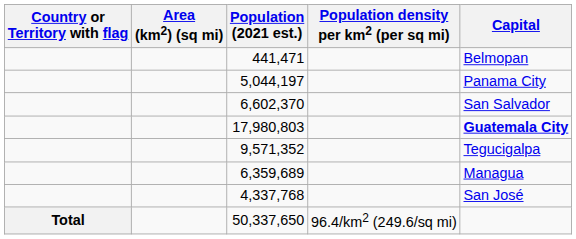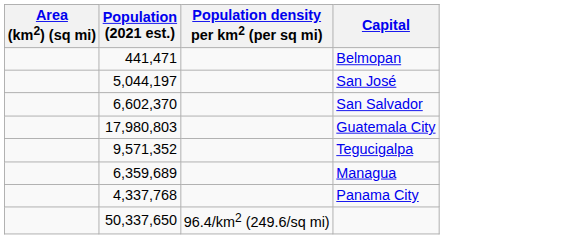 <table class="wikitable sortable" border="1" style="font-size:100%">
 <tr style="background:#ececec;">
-<th><a href='#'>Country</a> or<br><a href='#'>Territory</a> with <a href='#'>flag</a></th>
 <th><a href='#'>Area</a><br>(km<sup>2</sup>) (sq mi)</th>
 <th><a href='#'>Population</a><br>(2021 est.)</th>
 <th><a href='#'>Population density</a><br>per km<sup>2</sup> (per sq mi)</th>
 <th><a href='#'>Capital</a></th>
 </tr>
 <tr>
-<td style="text-align:left;"></td>
 <td align="right"></td>
 <td align="right">441,471</td>
 <td align="right"></td>
 <td style="text-align:left;"><a href='#'>Belmopan</a></td>
 </tr>
 <tr>
-<td style="text-align:left;"></td>
 <td align="right"></td>
 <td align="right">5,044,197</td>
 <td align="right"></td>
-<td style="text-align:left;"><a href='#'>Panama City</a></td>
+<td style="text-align:left;"><a href='#'>San José</a></td>
 </tr>
 <tr>
-<td style="text-align:left;"></td>
 <td align="right"></td>
 <td align="right">6,602,370</td>
 <td align="right"></td>
 <td style="text-align:left;"><a href='#'>San Salvador</a></td>
 </tr>
 <tr>
-<td style="text-align:left;"></td>
 <td align="right"></td>
 <td align="right">17,980,803</td>
 <td align="right"></td>
-<td style="text-align:left;"><strong><a href='#'>Guatemala City</a></strong></td>
+<td style="text-align:left;"><a href='#'>Guatemala City</a></td>
 </tr>
 <tr>
-<td style="text-align:left;"></td>
 <td align="right"></td>
 <td align="right">9,571,352</td>
 <td align="right"></td>
 <td style="text-align:left;"><a href='#'>Tegucigalpa</a></td>
 </tr>
 <tr>
-<td style="text-align:left;"></td>
 <td align="right"></td>
 <td align="right">6,359,689</td>
 <td align="right"></td>
 <td style="text-align:left;"><a href='#'>Managua</a></td>
 </tr>
 <tr>
-<td style="text-align:left;"></td>
 <td align="right"></td>
 <td align="right">4,337,768</td>
 <td align="right"></td>
-<td style="text-align:left;"><a href='#'>San José</a></td>
+<td style="text-align:left;"><a href='#'>Panama City</a></td>
 </tr>
 <tr class="sortbottom">
-<th>Total</th>
 <td align="right"></td>
 <td align="right">50,337,650</td>
 <td align="right">96.4/km<sup>2</sup> (249.6/sq mi)</td>
 <td></td>
 </tr>
 </table>
